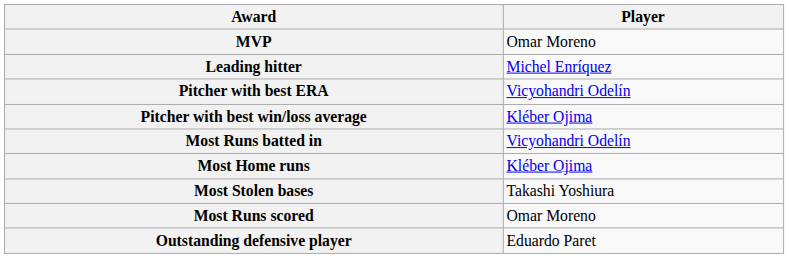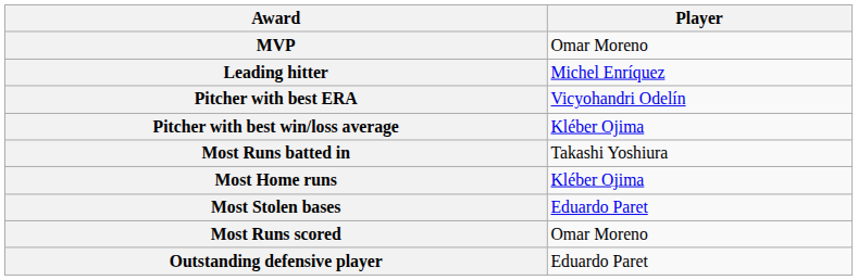 <table class="wikitable" style="border-collapse:collapse; width:90%">
 <tr>
 <th>Award</th>
 <th>Player</th>
 </tr>
 <tr>
 <th>MVP</th>
 <td> Omar Moreno</td>
 </tr>
 <tr>
 <th>Leading hitter</th>
 <td> <a href='#'>Michel Enríquez</a></td>
 </tr>
 <tr>
 <th>Pitcher with best ERA</th>
 <td> <a href='#'>Vicyohandri Odelín</a></td>
 </tr>
 <tr>
 <th>Pitcher with best win/loss average</th>
 <td> <a href='#'>Kléber Ojima</a></td>
 </tr>
 <tr>
 <th>Most Runs batted in</th>
-<td> <a href='#'>Vicyohandri Odelín</a></td>
+<td> Takashi Yoshiura</td>
 </tr>
 <tr>
 <th>Most Home runs</th>
 <td> <a href='#'>Kléber Ojima</a></td>
 </tr>
 <tr>
 <th>Most Stolen bases</th>
-<td> Takashi Yoshiura</td>
+<td> <a href='#'>Eduardo Paret</a></td>
 </tr>
 <tr>
 <th>Most Runs scored</th>
 <td> Omar Moreno</td>
 </tr>
 <tr>
 <th>Outstanding defensive player</th>
 <td> Eduardo Paret</td>
 </tr>
 </table>
